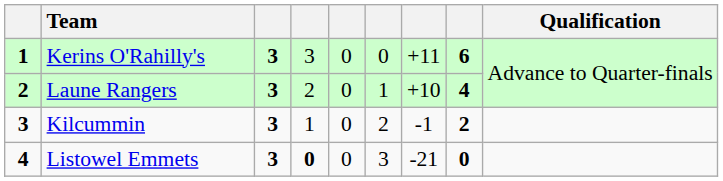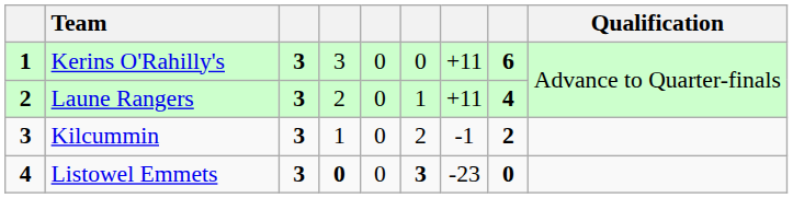 <table class="wikitable" style="text-align:center">
 <tr>
 <th width="20"></th>
 <th width="150" style="text-align:left;">Team</th>
 <th width="20"></th>
 <th width="20"></th>
 <th width="20"></th>
 <th width="20"></th>
 <th width="20"></th>
 <th width="20"></th>
 <th>Qualification</th>
 </tr>
 <tr style="background:#ccffcc">
 <td><strong>1</strong></td>
 <td align="left"> <a href='#'>Kerins O'Rahilly's</a></td>
 <td><strong>3</strong></td>
 <td>3</td>
 <td>0</td>
 <td>0</td>
 <td>+11</td>
 <td><strong>6</strong></td>
 <td rowspan="2">Advance to Quarter-finals</td>
 </tr>
 <tr style="background:#ccffcc">
 <td><strong>2</strong></td>
 <td align="left"> <a href='#'>Laune Rangers</a></td>
 <td><strong>3</strong></td>
 <td>2</td>
 <td>0</td>
 <td>1</td>
-<td>+10</td>
+<td>+11</td>
 <td><strong>4</strong></td>
 </tr>
 <tr>
 <td><strong>3</strong></td>
 <td align="left"> <a href='#'>Kilcummin</a></td>
 <td><strong>3</strong></td>
 <td>1</td>
 <td>0</td>
 <td>2</td>
 <td>-1</td>
 <td><strong>2</strong></td>
 <td></td>
 </tr>
 <tr>
 <td><strong>4</strong></td>
 <td align="left"> <a href='#'>Listowel Emmets</a></td>
 <td><strong>3</strong></td>
 <td><strong>0</strong></td>
 <td>0</td>
-<td>3</td>
-<td>-21</td>
+<td><strong>3</strong></td>
+<td>-23</td>
 <td><strong>0</strong></td>
 <td></td>
 </tr>
 </table>
